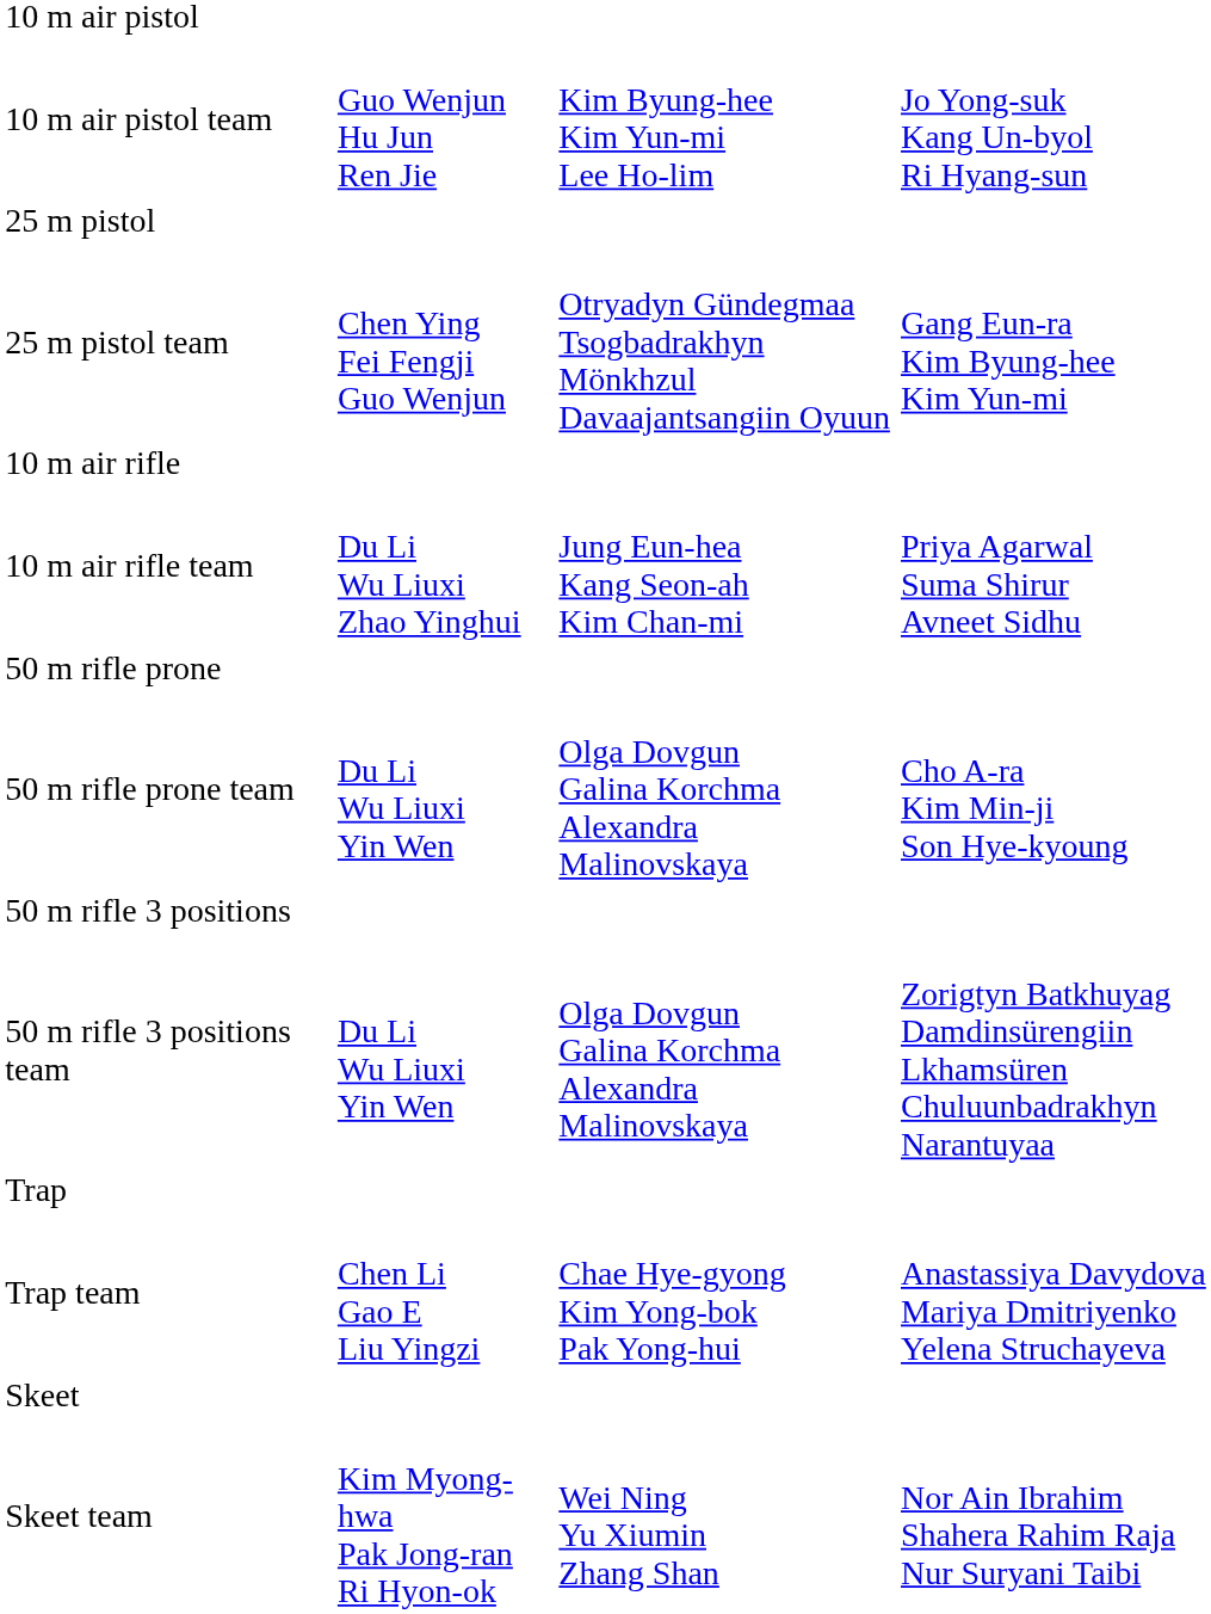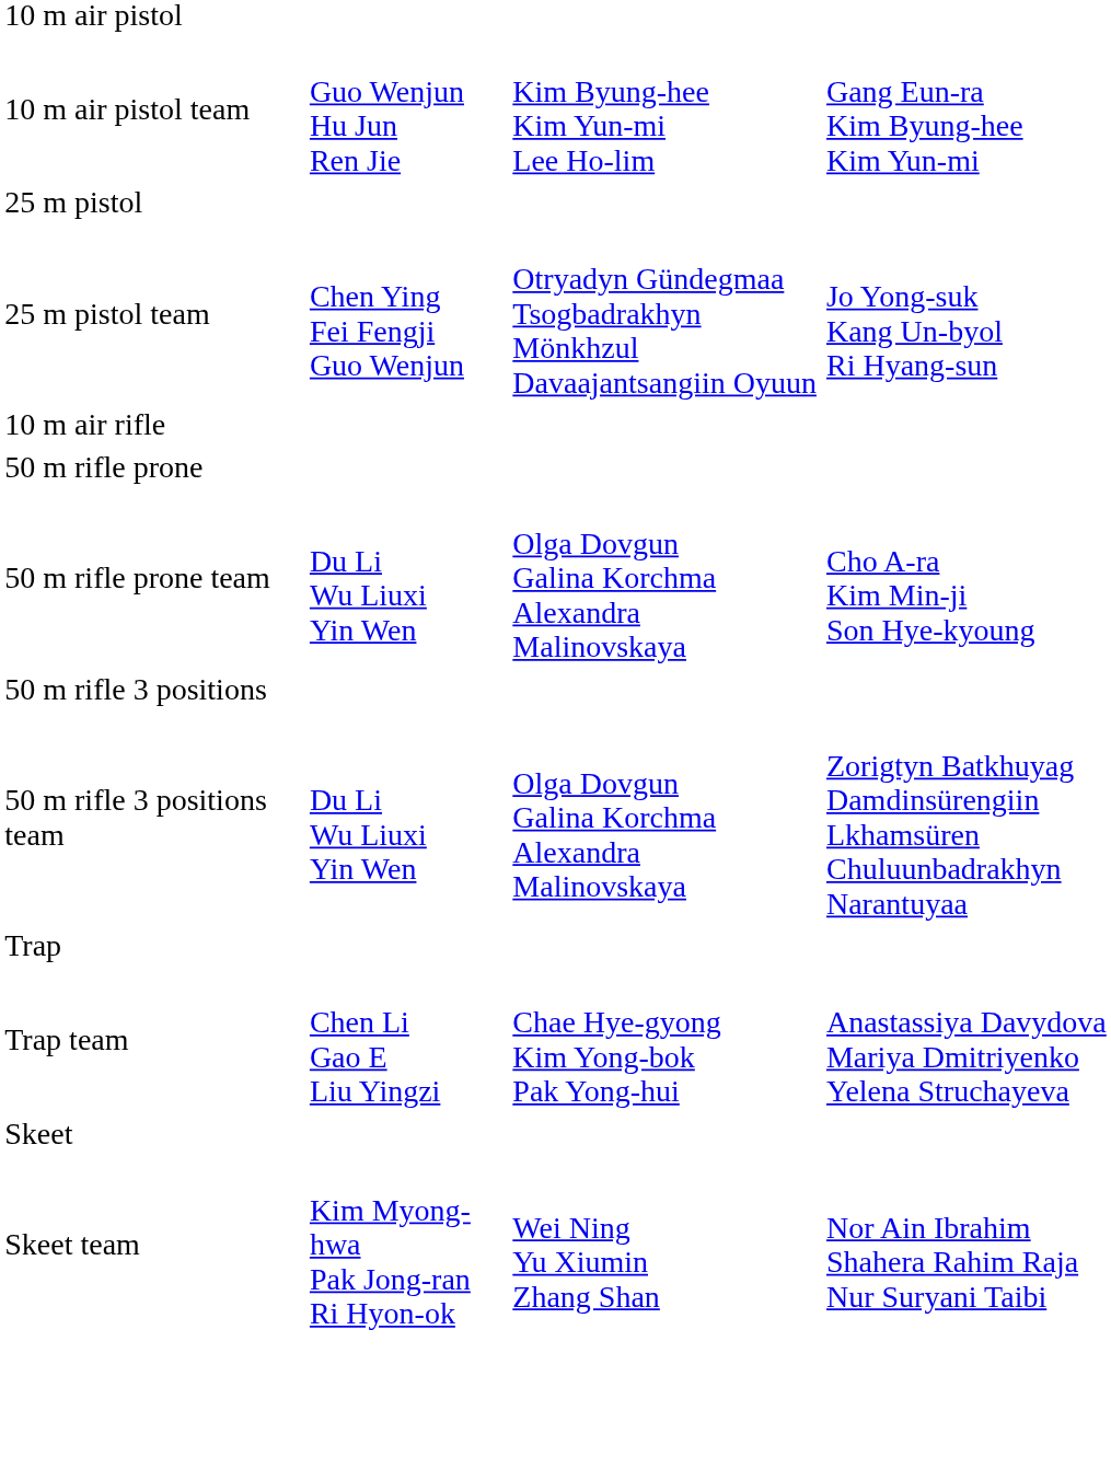 <table>
 <tr>
 <td>10 m air pistol</td>
 <td></td>
 <td></td>
 <td></td>
 </tr>
 <tr>
 <td>10 m air pistol team</td>
 <td><br><a href='#'>Guo Wenjun</a><br><a href='#'>Hu Jun</a><br><a href='#'>Ren Jie</a></td>
 <td><br><a href='#'>Kim Byung-hee</a><br><a href='#'>Kim Yun-mi</a><br><a href='#'>Lee Ho-lim</a></td>
-<td><br><a href='#'>Jo Yong-suk</a><br><a href='#'>Kang Un-byol</a><br><a href='#'>Ri Hyang-sun</a></td>
+<td><br><a href='#'>Gang Eun-ra</a><br><a href='#'>Kim Byung-hee</a><br><a href='#'>Kim Yun-mi</a></td>
 </tr>
 <tr>
 <td>25 m pistol</td>
 <td></td>
 <td></td>
 <td></td>
 </tr>
 <tr>
 <td>25 m pistol team</td>
 <td><br><a href='#'>Chen Ying</a><br><a href='#'>Fei Fengji</a><br><a href='#'>Guo Wenjun</a></td>
 <td><br><a href='#'>Otryadyn Gündegmaa</a><br><a href='#'>Tsogbadrakhyn Mönkhzul</a><br><a href='#'>Davaajantsangiin Oyuun</a></td>
-<td><br><a href='#'>Gang Eun-ra</a><br><a href='#'>Kim Byung-hee</a><br><a href='#'>Kim Yun-mi</a></td>
+<td><br><a href='#'>Jo Yong-suk</a><br><a href='#'>Kang Un-byol</a><br><a href='#'>Ri Hyang-sun</a></td>
 </tr>
 <tr>
 <td>10 m air rifle</td>
 <td></td>
 <td></td>
 <td></td>
-</tr>
-<tr>
-<td>10 m air rifle team</td>
-<td><br><a href='#'>Du Li</a><br><a href='#'>Wu Liuxi</a><br><a href='#'>Zhao Yinghui</a></td>
-<td><br><a href='#'>Jung Eun-hea</a><br><a href='#'>Kang Seon-ah</a><br><a href='#'>Kim Chan-mi</a></td>
-<td><br><a href='#'>Priya Agarwal</a><br><a href='#'>Suma Shirur</a><br><a href='#'>Avneet Sidhu</a></td>
 </tr>
 <tr>
 <td>50 m rifle prone</td>
 <td></td>
 <td></td>
 <td></td>
 </tr>
 <tr>
 <td>50 m rifle prone team</td>
 <td><br><a href='#'>Du Li</a><br><a href='#'>Wu Liuxi</a><br><a href='#'>Yin Wen</a></td>
 <td><br><a href='#'>Olga Dovgun</a><br><a href='#'>Galina Korchma</a><br><a href='#'>Alexandra Malinovskaya</a></td>
 <td><br><a href='#'>Cho A-ra</a><br><a href='#'>Kim Min-ji</a><br><a href='#'>Son Hye-kyoung</a></td>
 </tr>
 <tr>
 <td>50 m rifle 3 positions</td>
 <td></td>
 <td></td>
 <td></td>
 </tr>
 <tr>
 <td>50 m rifle 3 positions team</td>
 <td><br><a href='#'>Du Li</a><br><a href='#'>Wu Liuxi</a><br><a href='#'>Yin Wen</a></td>
 <td><br><a href='#'>Olga Dovgun</a><br><a href='#'>Galina Korchma</a><br><a href='#'>Alexandra Malinovskaya</a></td>
 <td><br><a href='#'>Zorigtyn Batkhuyag</a><br><a href='#'>Damdinsürengiin Lkhamsüren</a><br><a href='#'>Chuluunbadrakhyn Narantuyaa</a></td>
 </tr>
 <tr>
 <td>Trap</td>
 <td></td>
 <td></td>
 <td></td>
 </tr>
 <tr>
 <td>Trap team</td>
 <td><br><a href='#'>Chen Li</a><br><a href='#'>Gao E</a><br><a href='#'>Liu Yingzi</a></td>
 <td><br><a href='#'>Chae Hye-gyong</a><br><a href='#'>Kim Yong-bok</a><br><a href='#'>Pak Yong-hui</a></td>
 <td><br><a href='#'>Anastassiya Davydova</a><br><a href='#'>Mariya Dmitriyenko</a><br><a href='#'>Yelena Struchayeva</a></td>
 </tr>
 <tr>
 <td>Skeet</td>
 <td></td>
 <td></td>
 <td></td>
 </tr>
 <tr>
 <td>Skeet team</td>
 <td><br><a href='#'>Kim Myong-hwa</a><br><a href='#'>Pak Jong-ran</a><br><a href='#'>Ri Hyon-ok</a></td>
 <td><br><a href='#'>Wei Ning</a><br><a href='#'>Yu Xiumin</a><br><a href='#'>Zhang Shan</a></td>
 <td><br><a href='#'>Nor Ain Ibrahim</a><br><a href='#'>Shahera Rahim Raja</a><br><a href='#'>Nur Suryani Taibi</a></td>
 </tr>
 </table>
